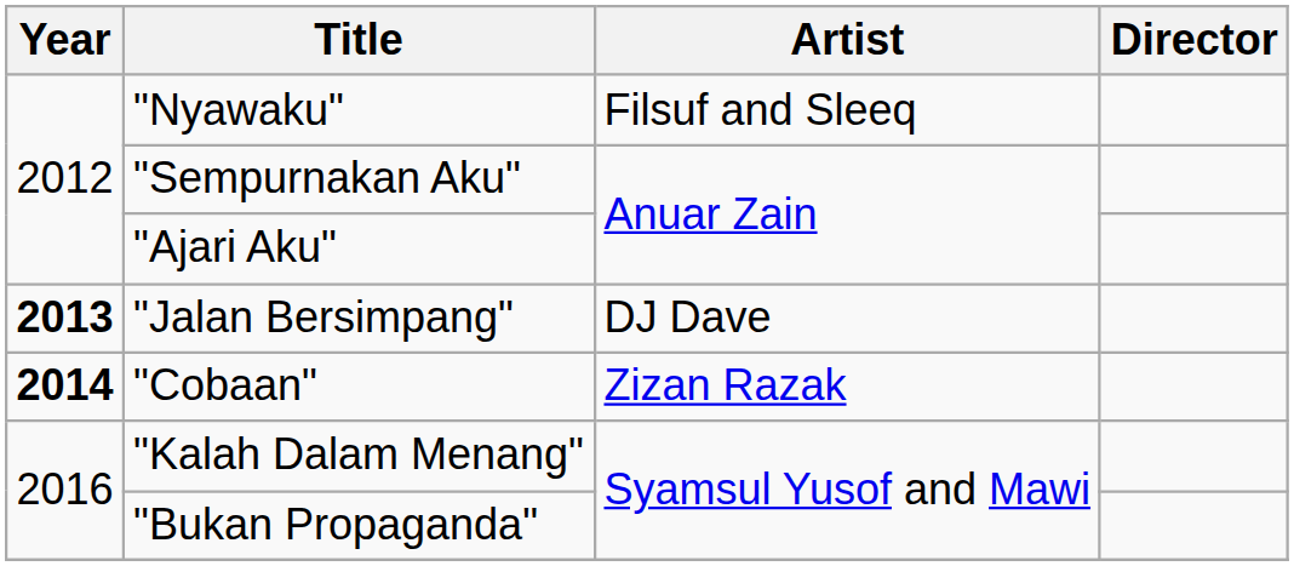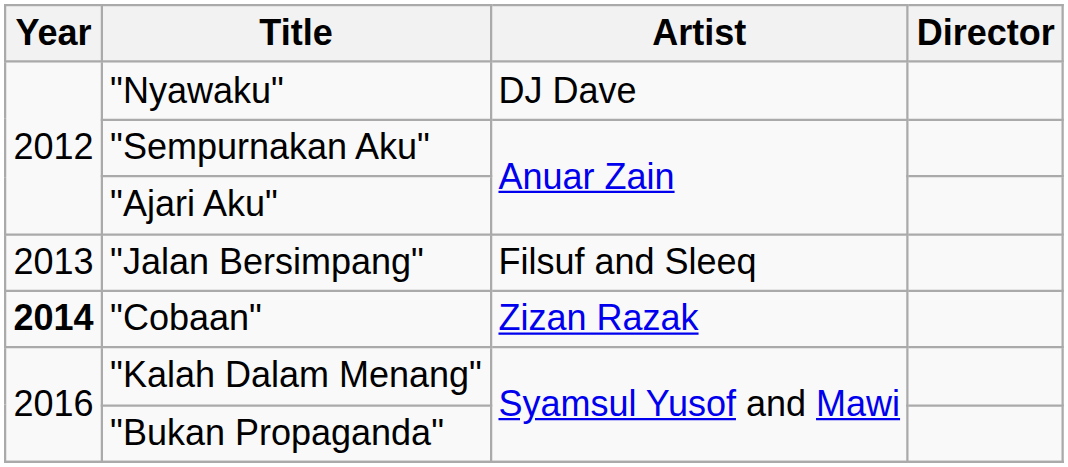 <table class="wikitable">
 <tr>
 <th>Year</th>
 <th>Title</th>
 <th>Artist</th>
 <th>Director</th>
 </tr>
 <tr>
 <td rowspan="3">2012</td>
 <td>"Nyawaku"</td>
-<td>Filsuf and Sleeq</td>
+<td>DJ Dave</td>
 <td></td>
 </tr>
 <tr>
 <td>"Sempurnakan Aku"</td>
 <td rowspan="2"><a href='#'>Anuar Zain</a></td>
 <td></td>
 </tr>
 <tr>
 <td>"Ajari Aku"</td>
 <td></td>
 </tr>
 <tr>
-<td><strong>2013</strong></td>
+<td>2013</td>
 <td>"Jalan Bersimpang"</td>
-<td>DJ Dave</td>
+<td>Filsuf and Sleeq</td>
 <td></td>
 </tr>
 <tr>
 <td><strong>2014</strong></td>
 <td>"Cobaan"</td>
 <td><a href='#'>Zizan Razak</a></td>
 <td></td>
 </tr>
 <tr>
 <td rowspan="2">2016</td>
 <td>"Kalah Dalam Menang"</td>
 <td rowspan="2"><a href='#'>Syamsul Yusof</a> and <a href='#'>Mawi</a></td>
 <td></td>
 </tr>
 <tr>
 <td>"Bukan Propaganda"</td>
 <td></td>
 </tr>
 <tr>
 </tr>
 </table>
